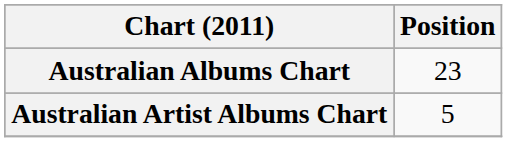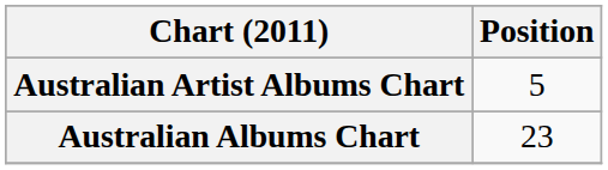 <table class="wikitable sortable plainrowheaders" style="text-align:center">
 <tr>
 <th scope="col">Chart (2011)</th>
 <th scope="col">Position</th>
 </tr>
 <tr>
+<th scope="row">Australian Artist Albums Chart</th>
+<td>5</td>
+</tr>
+<tr>
 <th scope="row">Australian Albums Chart</th>
 <td>23</td>
 </tr>
 <tr>
-<th scope="row">Australian Artist Albums Chart</th>
-<td>5</td>
-</tr>
-<tr>
 </tr>
 </table>
